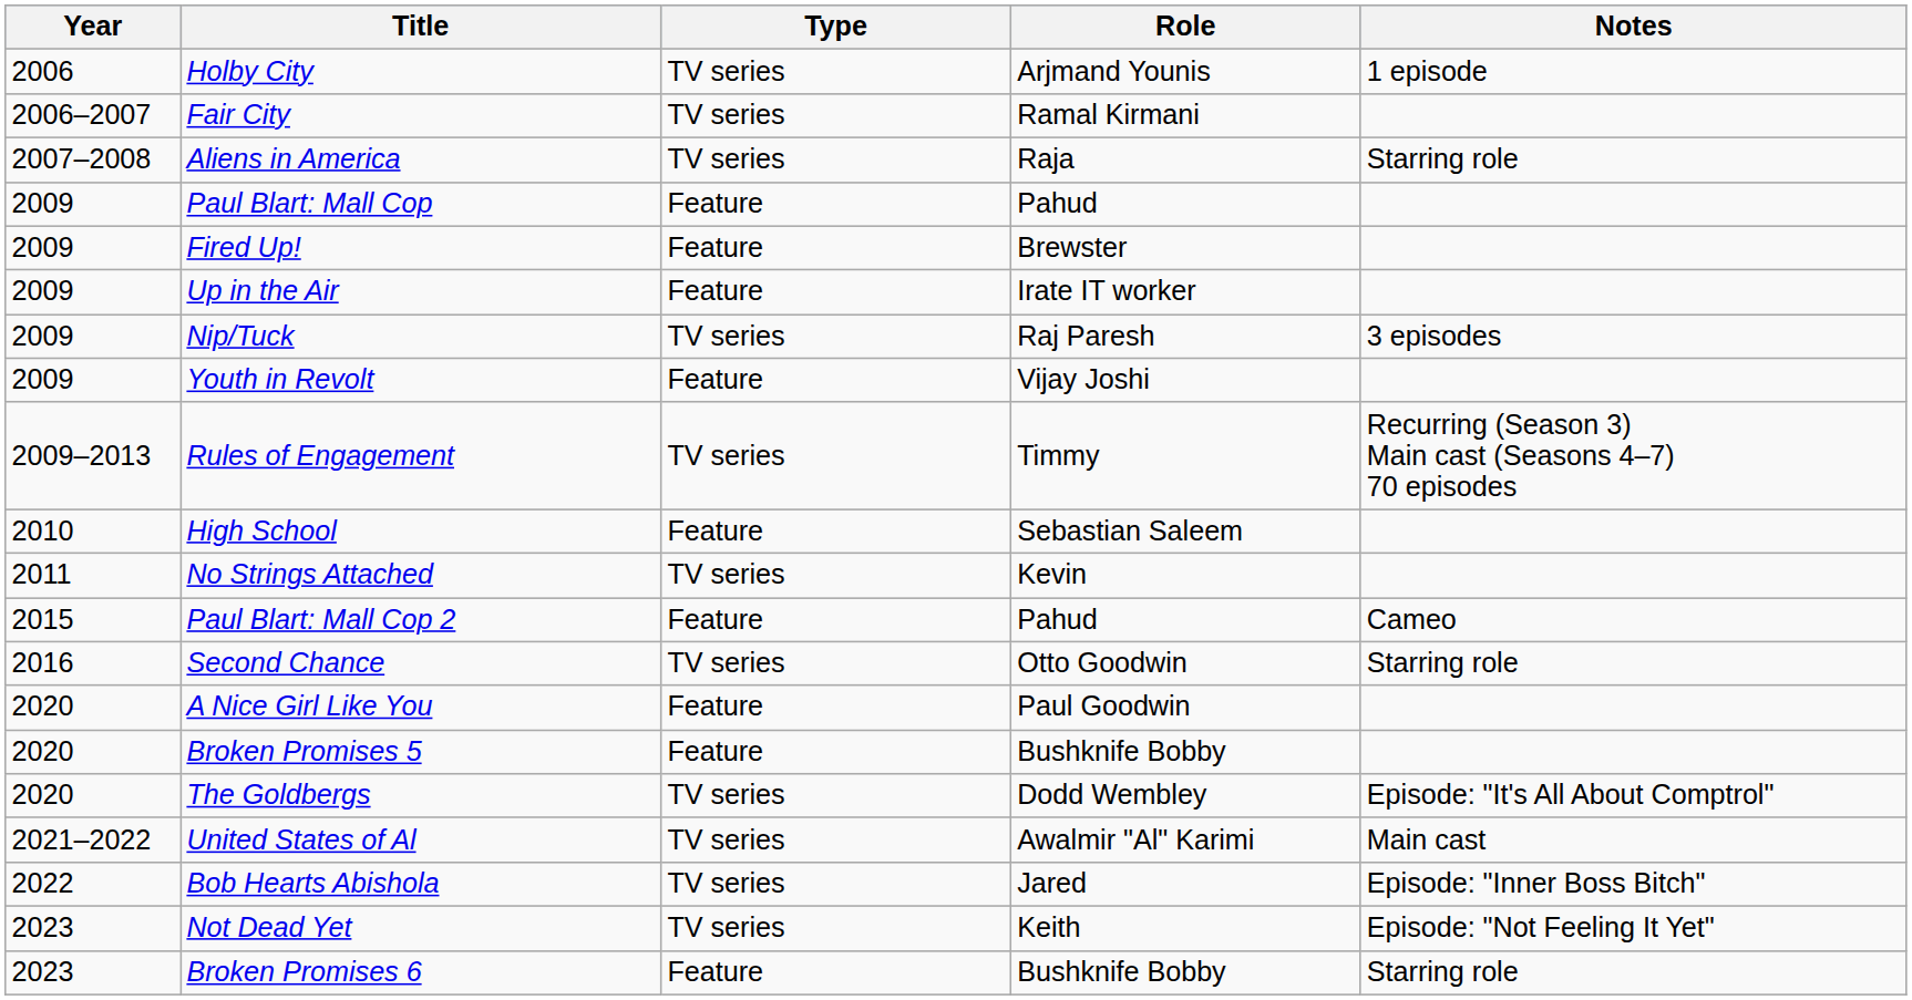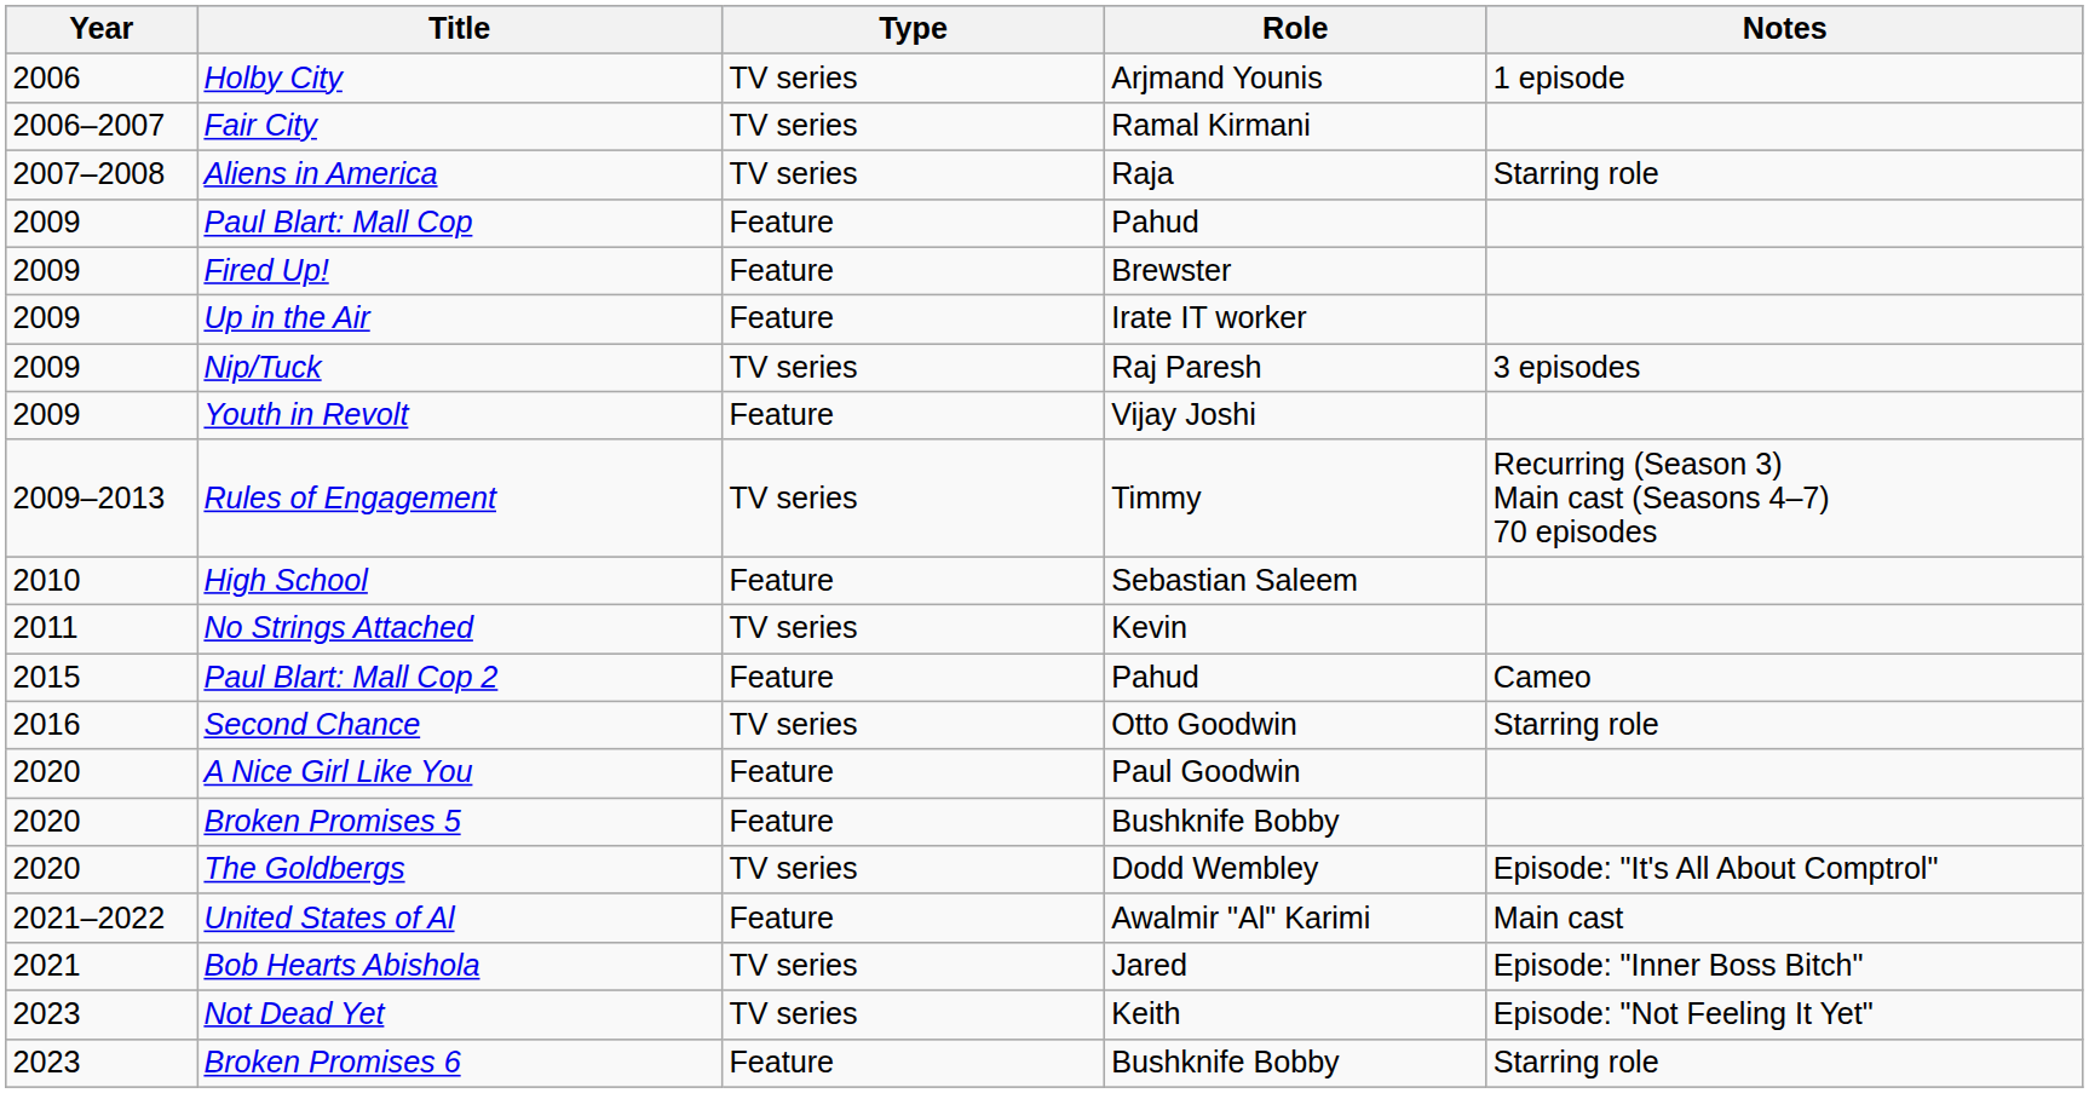 <table class="wikitable">
 <tr style="background:#b0c4de; text-align:center;">
 <th width=8%>Year</th>
 <th width=22%>Title</th>
 <th width=16%>Type</th>
 <th width=16%>Role</th>
 <th width=25%>Notes</th>
 </tr>
 <tr>
 <td>2006</td>
 <td><em><a href='#'>Holby City</a></em></td>
 <td>TV series</td>
 <td>Arjmand Younis</td>
 <td>1 episode</td>
 </tr>
 <tr>
 <td>2006–2007</td>
 <td><em><a href='#'>Fair City</a></em></td>
 <td>TV series</td>
 <td>Ramal Kirmani</td>
 <td></td>
 </tr>
 <tr>
 <td>2007–2008</td>
 <td><em><a href='#'>Aliens in America</a></em></td>
 <td>TV series</td>
 <td>Raja</td>
 <td>Starring role</td>
 </tr>
 <tr>
 <td>2009</td>
 <td><em><a href='#'>Paul Blart: Mall Cop</a></em></td>
 <td>Feature</td>
 <td>Pahud</td>
 <td></td>
 </tr>
 <tr>
 <td>2009</td>
 <td><em><a href='#'>Fired Up!</a></em></td>
 <td>Feature</td>
 <td>Brewster</td>
 <td></td>
 </tr>
 <tr>
 <td>2009</td>
 <td><em><a href='#'>Up in the Air</a></em></td>
 <td>Feature</td>
 <td>Irate IT worker</td>
 <td></td>
 </tr>
 <tr>
 <td>2009</td>
 <td><em><a href='#'>Nip/Tuck</a></em></td>
 <td>TV series</td>
 <td>Raj Paresh</td>
 <td>3 episodes</td>
 </tr>
 <tr>
 <td>2009</td>
 <td><em><a href='#'>Youth in Revolt</a></em></td>
 <td>Feature</td>
 <td>Vijay Joshi</td>
 <td></td>
 </tr>
 <tr>
 <td>2009–2013</td>
 <td><em><a href='#'>Rules of Engagement</a></em></td>
 <td>TV series</td>
 <td>Timmy</td>
 <td>Recurring (Season 3)<br>Main cast (Seasons 4–7)<br>70 episodes</td>
 </tr>
 <tr>
 <td>2010</td>
 <td><em><a href='#'>High School</a></em></td>
 <td>Feature</td>
 <td>Sebastian Saleem</td>
 <td></td>
 </tr>
 <tr>
 <td>2011</td>
 <td><em><a href='#'>No Strings Attached</a></em></td>
 <td>TV series</td>
 <td>Kevin</td>
 <td></td>
 </tr>
 <tr>
 <td>2015</td>
 <td><em><a href='#'>Paul Blart: Mall Cop 2</a></em></td>
 <td>Feature</td>
 <td>Pahud</td>
 <td>Cameo</td>
 </tr>
 <tr>
 <td>2016</td>
 <td><em><a href='#'>Second Chance</a></em></td>
 <td>TV series</td>
 <td>Otto Goodwin</td>
 <td>Starring role</td>
 </tr>
 <tr>
 <td>2020</td>
 <td><em><a href='#'>A Nice Girl Like You</a></em></td>
 <td>Feature</td>
 <td>Paul Goodwin</td>
 <td></td>
 </tr>
 <tr>
 <td>2020</td>
 <td><em><a href='#'>Broken Promises 5</a></em></td>
 <td>Feature</td>
 <td>Bushknife Bobby</td>
 <td></td>
 </tr>
 <tr>
 <td>2020</td>
 <td><em><a href='#'>The Goldbergs</a></em></td>
 <td>TV series</td>
 <td>Dodd Wembley</td>
 <td>Episode: "It's All About Comptrol"</td>
 </tr>
 <tr>
 <td>2021–2022</td>
 <td><em><a href='#'>United States of Al</a></em></td>
-<td>TV series</td>
+<td>Feature</td>
 <td>Awalmir "Al" Karimi</td>
 <td>Main cast</td>
 </tr>
 <tr>
-<td>2022</td>
+<td>2021</td>
 <td><em><a href='#'>Bob Hearts Abishola</a></em></td>
 <td>TV series</td>
 <td>Jared</td>
 <td>Episode: "Inner Boss Bitch"</td>
 </tr>
 <tr>
 <td>2023</td>
 <td><em><a href='#'>Not Dead Yet</a></em></td>
 <td>TV series</td>
 <td>Keith</td>
 <td>Episode: "Not Feeling It Yet"</td>
 </tr>
 <tr>
 <td>2023</td>
 <td><em><a href='#'>Broken Promises 6</a></em></td>
 <td>Feature</td>
 <td>Bushknife Bobby</td>
 <td>Starring role</td>
 </tr>
 </table>
